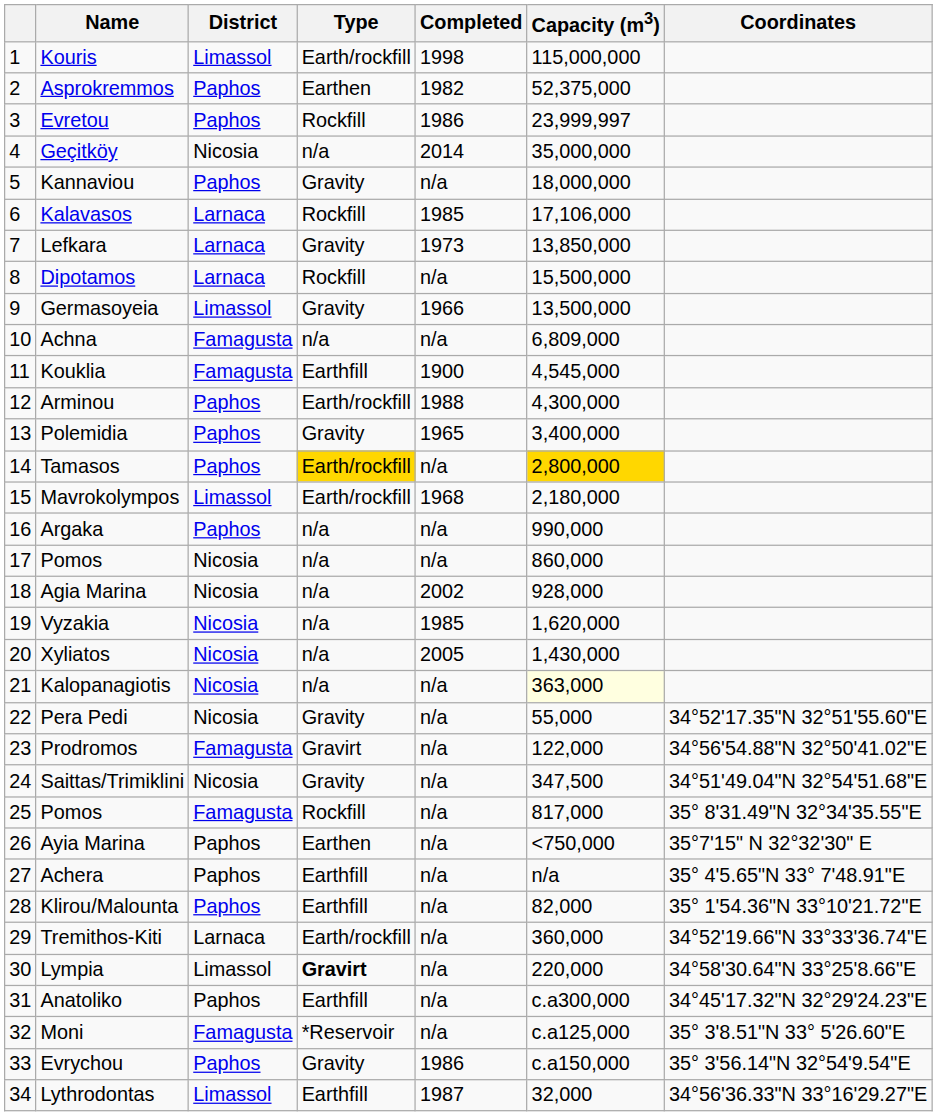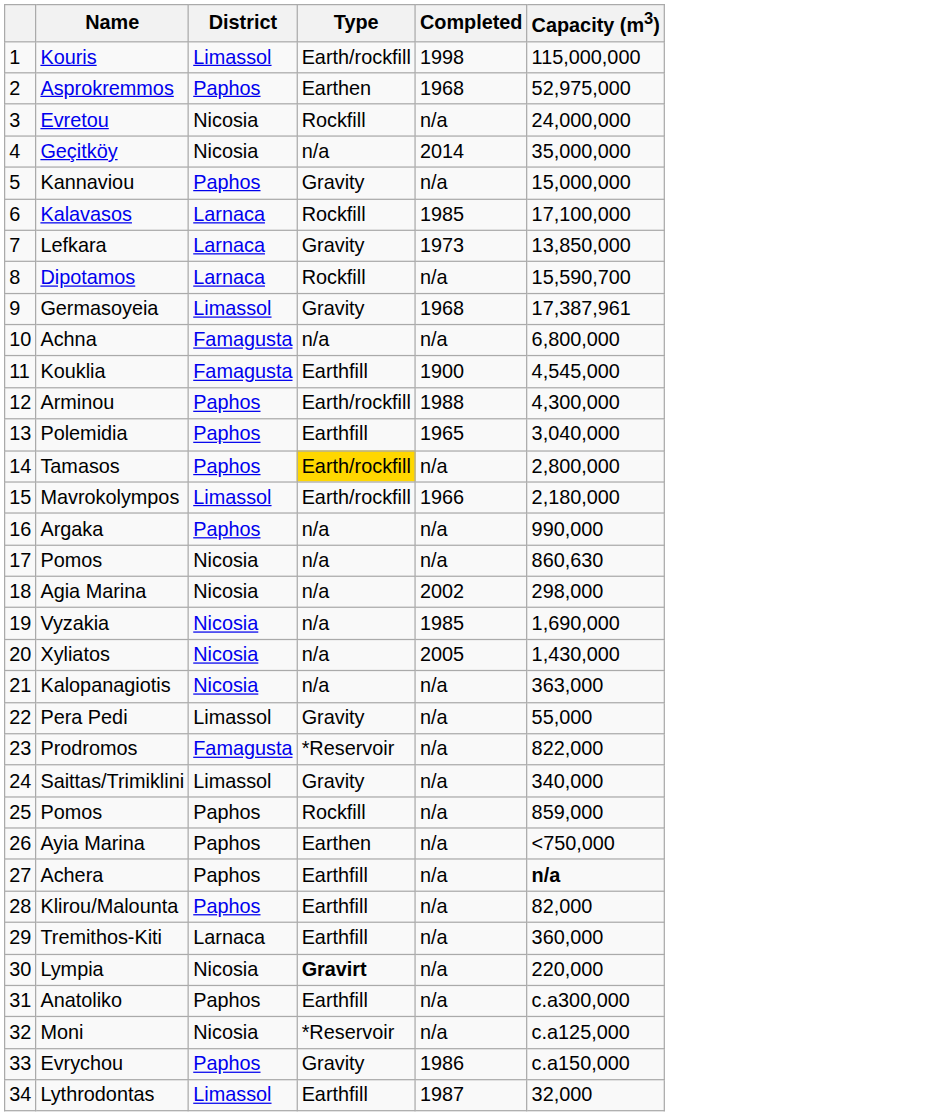 <table class="wikitable sortable">
 <tr>
 <th></th>
 <th>Name</th>
 <th>District</th>
 <th>Type</th>
 <th>Completed</th>
 <th>Capacity (m<sup>3</sup>)</th>
-<th>Coordinates</th>
 </tr>
 <tr>
 <td>1</td>
 <td><a href='#'>Kouris</a></td>
 <td><a href='#'>Limassol</a></td>
 <td>Earth/rockfill</td>
 <td>1998</td>
 <td>115,000,000</td>
-<td></td>
 </tr>
 <tr>
 <td>2</td>
 <td><a href='#'>Asprokremmos</a></td>
 <td><a href='#'>Paphos</a></td>
 <td>Earthen</td>
-<td>1982</td>
-<td>52,375,000</td>
-<td></td>
+<td>1968</td>
+<td>52,975,000</td>
 </tr>
 <tr>
 <td>3</td>
 <td><a href='#'>Evretou</a></td>
-<td><a href='#'>Paphos</a></td>
+<td>Nicosia</td>
 <td>Rockfill</td>
-<td>1986</td>
-<td>23,999,997</td>
-<td></td>
+<td>n/a</td>
+<td>24,000,000</td>
 </tr>
 <tr>
 <td>4</td>
 <td><a href='#'>Geçitköy</a></td>
 <td>Nicosia</td>
 <td>n/a</td>
 <td>2014</td>
 <td>35,000,000</td>
-<td></td>
 </tr>
 <tr>
 <td>5</td>
 <td>Kannaviou</td>
 <td><a href='#'>Paphos</a></td>
 <td>Gravity</td>
 <td>n/a</td>
-<td>18,000,000</td>
-<td></td>
+<td>15,000,000</td>
 </tr>
 <tr>
 <td>6</td>
 <td><a href='#'>Kalavasos</a></td>
 <td><a href='#'>Larnaca</a></td>
 <td>Rockfill</td>
 <td>1985</td>
-<td>17,106,000</td>
-<td></td>
+<td>17,100,000</td>
 </tr>
 <tr>
 <td>7</td>
 <td>Lefkara</td>
 <td><a href='#'>Larnaca</a></td>
 <td>Gravity</td>
 <td>1973</td>
 <td>13,850,000</td>
-<td></td>
 </tr>
 <tr>
 <td>8</td>
 <td><a href='#'>Dipotamos</a></td>
 <td><a href='#'>Larnaca</a></td>
 <td>Rockfill</td>
 <td>n/a</td>
-<td>15,500,000</td>
-<td></td>
+<td>15,590,700</td>
 </tr>
 <tr>
 <td>9</td>
 <td>Germasoyeia</td>
 <td><a href='#'>Limassol</a></td>
 <td>Gravity</td>
-<td>1966</td>
-<td>13,500,000</td>
-<td></td>
+<td>1968</td>
+<td>17,387,961</td>
 </tr>
 <tr>
 <td>10</td>
 <td>Achna</td>
 <td><a href='#'>Famagusta</a></td>
 <td>n/a</td>
 <td>n/a</td>
-<td>6,809,000</td>
-<td></td>
+<td>6,800,000</td>
 </tr>
 <tr>
 <td>11</td>
 <td>Kouklia</td>
 <td><a href='#'>Famagusta</a></td>
 <td>Earthfill</td>
 <td>1900</td>
 <td>4,545,000</td>
-<td></td>
 </tr>
 <tr>
 <td>12</td>
 <td>Arminou</td>
 <td><a href='#'>Paphos</a></td>
 <td>Earth/rockfill</td>
 <td>1988</td>
 <td>4,300,000</td>
-<td></td>
 </tr>
 <tr>
 <td>13</td>
 <td>Polemidia</td>
 <td><a href='#'>Paphos</a></td>
-<td>Gravity</td>
+<td>Earthfill</td>
 <td>1965</td>
-<td>3,400,000</td>
-<td></td>
+<td>3,040,000</td>
 </tr>
 <tr>
 <td>14</td>
 <td>Tamasos</td>
 <td><a href='#'>Paphos</a></td>
 <td style="background: gold;">Earth/rockfill</td>
 <td>n/a</td>
-<td style="background: gold;">2,800,000</td>
-<td></td>
+<td>2,800,000</td>
 </tr>
 <tr>
 <td>15</td>
 <td>Mavrokolympos</td>
 <td><a href='#'>Limassol</a></td>
 <td>Earth/rockfill</td>
-<td>1968</td>
+<td>1966</td>
 <td>2,180,000</td>
-<td></td>
 </tr>
 <tr>
 <td>16</td>
 <td>Argaka</td>
 <td><a href='#'>Paphos</a></td>
 <td>n/a</td>
 <td>n/a</td>
 <td>990,000</td>
-<td></td>
 </tr>
 <tr>
 <td>17</td>
 <td>Pomos</td>
 <td>Nicosia</td>
 <td>n/a</td>
 <td>n/a</td>
-<td>860,000</td>
-<td></td>
+<td>860,630</td>
 </tr>
 <tr>
 <td>18</td>
 <td>Agia Marina</td>
 <td>Nicosia</td>
 <td>n/a</td>
 <td>2002</td>
-<td>928,000</td>
-<td></td>
+<td>298,000</td>
 </tr>
 <tr>
 <td>19</td>
 <td>Vyzakia</td>
 <td><a href='#'>Nicosia</a></td>
 <td>n/a</td>
 <td>1985</td>
-<td>1,620,000</td>
-<td></td>
+<td>1,690,000</td>
 </tr>
 <tr>
 <td>20</td>
 <td>Xyliatos</td>
 <td><a href='#'>Nicosia</a></td>
 <td>n/a</td>
 <td>2005</td>
 <td>1,430,000</td>
-<td></td>
 </tr>
 <tr>
 <td>21</td>
 <td>Kalopanagiotis</td>
 <td><a href='#'>Nicosia</a></td>
 <td>n/a</td>
 <td>n/a</td>
-<td style="background: lightyellow;">363,000</td>
-<td></td>
+<td>363,000</td>
 </tr>
 <tr>
 <td>22</td>
 <td>Pera Pedi</td>
-<td>Nicosia</td>
+<td>Limassol</td>
 <td>Gravity</td>
 <td>n/a</td>
 <td>55,000</td>
-<td>34°52'17.35"N  32°51'55.60"E</td>
 </tr>
 <tr>
 <td>23</td>
 <td>Prodromos</td>
 <td><a href='#'>Famagusta</a></td>
-<td>Gravirt</td>
+<td>*Reservoir</td>
 <td>n/a</td>
-<td>122,000</td>
-<td>34°56'54.88"N  32°50'41.02"E</td>
+<td>822,000</td>
 </tr>
 <tr>
 <td>24</td>
 <td>Saittas/Trimiklini</td>
-<td>Nicosia</td>
+<td>Limassol</td>
 <td>Gravity</td>
 <td>n/a</td>
-<td>347,500</td>
-<td>34°51'49.04"N  32°54'51.68"E</td>
+<td>340,000</td>
 </tr>
 <tr>
 <td>25</td>
 <td>Pomos</td>
-<td><a href='#'>Famagusta</a></td>
+<td>Paphos</td>
 <td>Rockfill</td>
 <td>n/a</td>
-<td>817,000</td>
-<td>35° 8'31.49"N  32°34'35.55"E</td>
+<td>859,000</td>
 </tr>
 <tr>
 <td>26</td>
 <td>Ayia Marina</td>
 <td>Paphos</td>
 <td>Earthen</td>
 <td>n/a</td>
 <td><750,000</td>
-<td>35°7'15" N 32°32'30" E</td>
 </tr>
 <tr>
 <td>27</td>
 <td>Achera</td>
 <td>Paphos</td>
 <td>Earthfill</td>
 <td>n/a</td>
-<td>n/a</td>
-<td>35° 4'5.65"N  33° 7'48.91"E</td>
+<td><strong>n/a</strong></td>
 </tr>
 <tr>
 <td>28</td>
 <td>Klirou/Malounta</td>
 <td><a href='#'>Paphos</a></td>
 <td>Earthfill</td>
 <td>n/a</td>
 <td>82,000</td>
-<td>35° 1'54.36"N  33°10'21.72"E</td>
 </tr>
 <tr>
 <td>29</td>
 <td>Tremithos-Kiti</td>
 <td>Larnaca</td>
-<td>Earth/rockfill</td>
+<td>Earthfill</td>
 <td>n/a</td>
 <td>360,000</td>
-<td>34°52'19.66"N  33°33'36.74"E</td>
 </tr>
 <tr>
 <td>30</td>
 <td>Lympia</td>
-<td>Limassol</td>
+<td>Nicosia</td>
 <td><strong>Gravirt</strong></td>
 <td>n/a</td>
 <td>220,000</td>
-<td>34°58'30.64"N  33°25'8.66"E</td>
 </tr>
 <tr>
 <td>31</td>
 <td>Anatoliko</td>
 <td>Paphos</td>
 <td>Earthfill</td>
 <td>n/a</td>
 <td>c.a300,000</td>
-<td>34°45'17.32"N  32°29'24.23"E</td>
 </tr>
 <tr>
 <td>32</td>
 <td>Moni</td>
-<td><a href='#'>Famagusta</a></td>
+<td>Nicosia</td>
 <td>*Reservoir</td>
 <td>n/a</td>
 <td>c.a125,000</td>
-<td>35° 3'8.51"N  33° 5'26.60"E</td>
 </tr>
 <tr>
 <td>33</td>
 <td>Evrychou</td>
 <td><a href='#'>Paphos</a></td>
 <td>Gravity</td>
 <td>1986</td>
 <td>c.a150,000</td>
-<td>35° 3'56.14"N  32°54'9.54"E</td>
 </tr>
 <tr>
 <td>34</td>
 <td>Lythrodontas</td>
 <td><a href='#'>Limassol</a></td>
 <td>Earthfill</td>
 <td>1987</td>
 <td>32,000</td>
-<td>34°56'36.33"N  33°16'29.27"E</td>
 </tr>
 </table>
